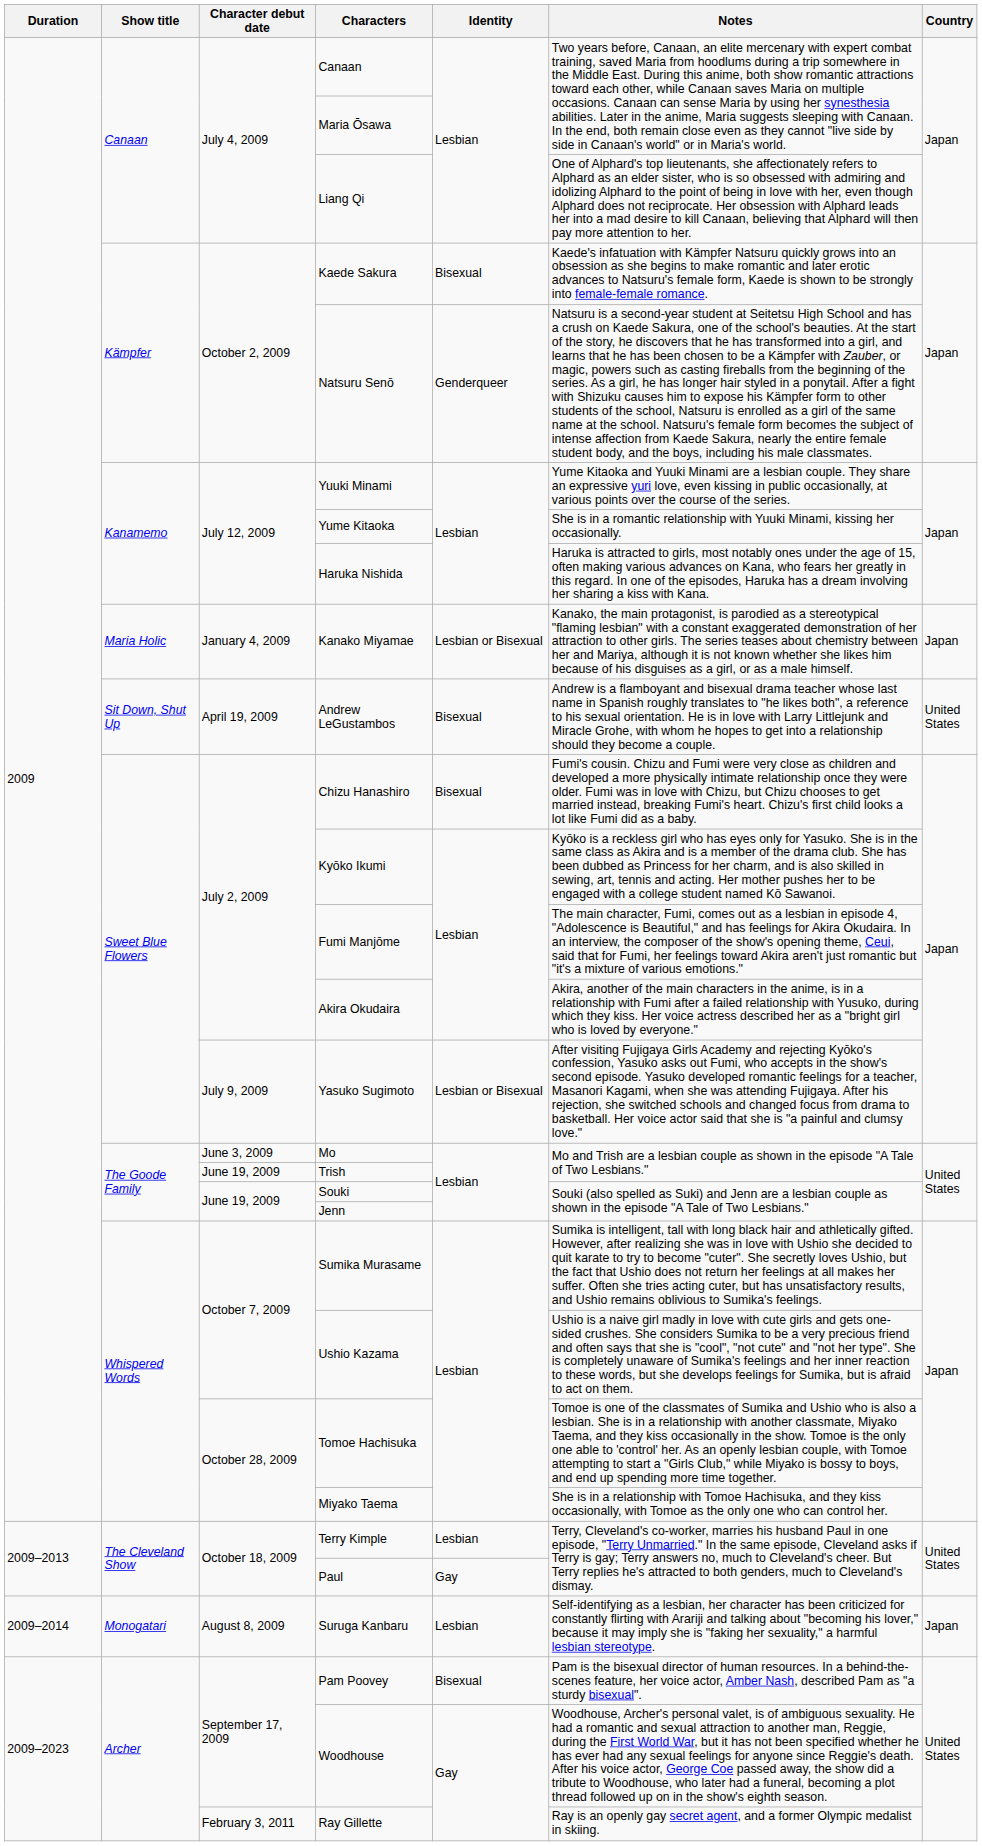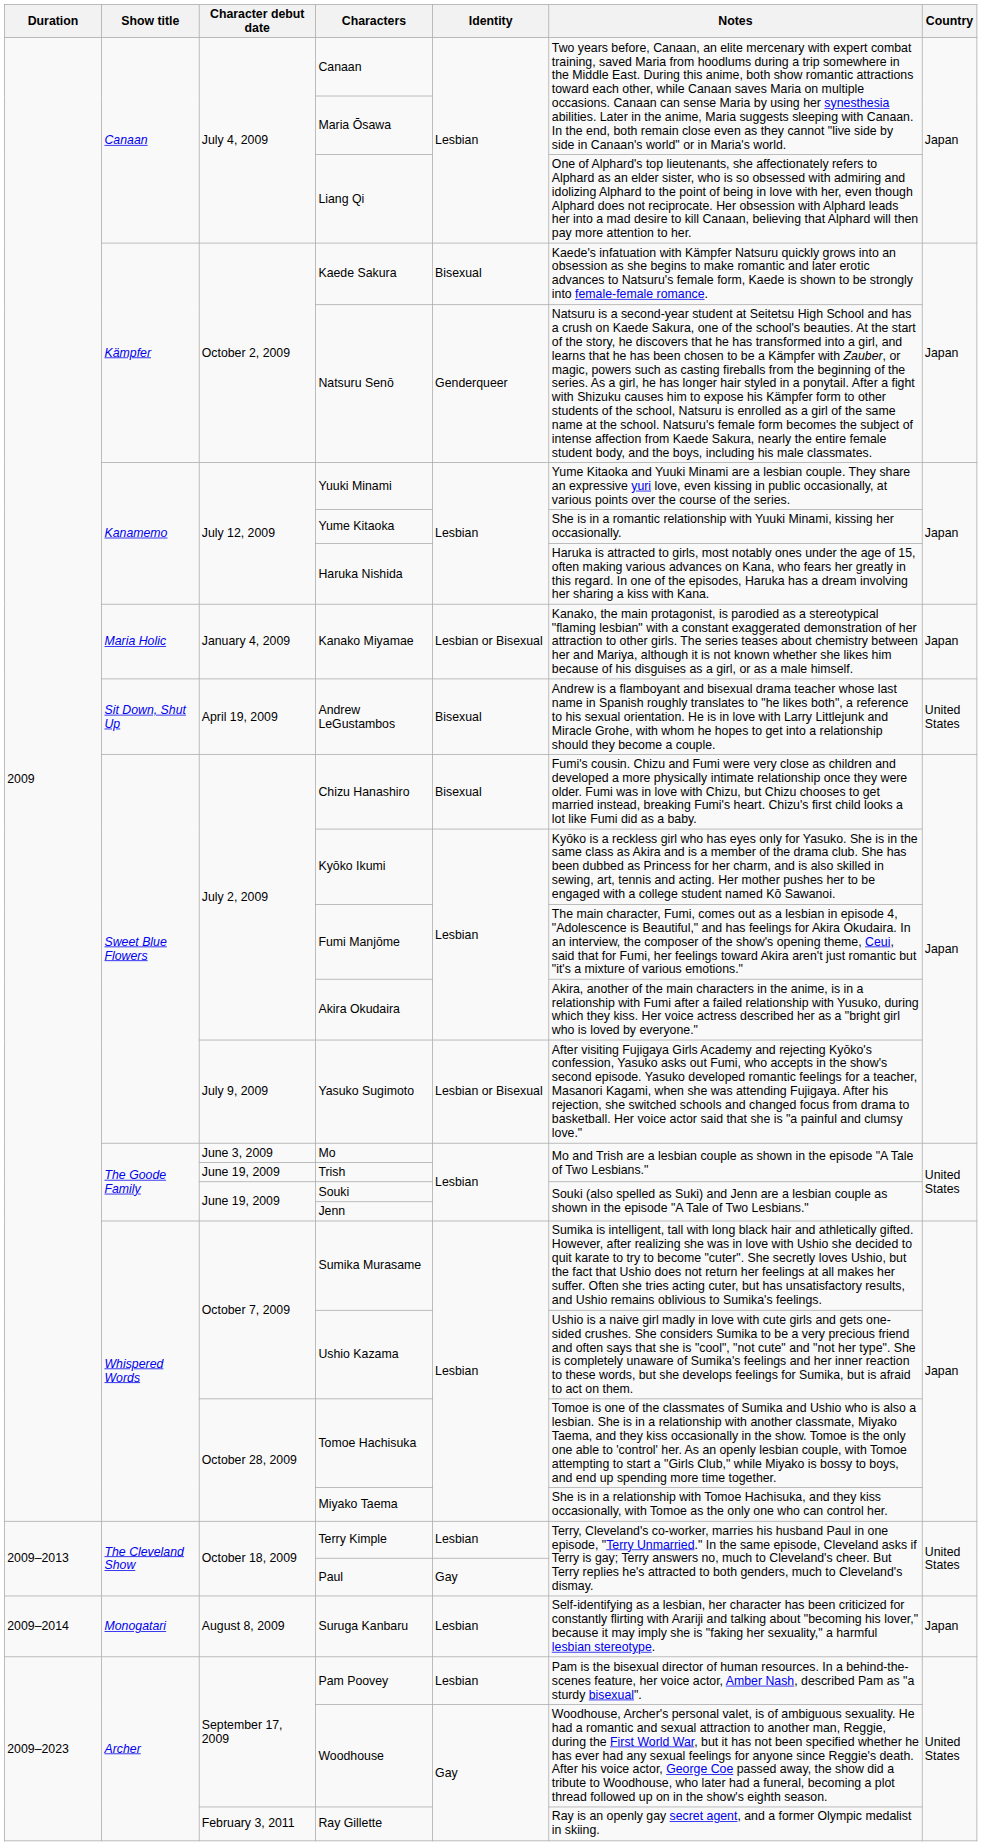 <table class="wikitable sortable" style="width: 100%">
 <tr>
 <th scope="col" style="width:10%;">Duration</th>
 <th scope="col" style="width:10%;">Show title</th>
 <th scope="col" style="width:12%;">Character debut date</th>
 <th scope="col" style="width:12%;">Characters</th>
 <th scope="col" style="width:12%;">Identity</th>
 <th>Notes</th>
 <th>Country</th>
 </tr>
 <tr>
 <td rowspan="23">2009</td>
 <td rowspan="3"><em><a href='#'>Canaan</a></em></td>
 <td rowspan="3">July 4, 2009</td>
 <td>Canaan</td>
 <td rowspan="3">Lesbian</td>
 <td rowspan="2">Two years before, Canaan, an elite mercenary with expert combat training, saved Maria from hoodlums during a trip somewhere in the Middle East. During this anime, both show romantic attractions toward each other, while Canaan saves Maria on multiple occasions. Canaan can sense Maria by using her <a href='#'>synesthesia</a> abilities. Later in the anime, Maria suggests sleeping with Canaan. In the end, both remain close even as they cannot "live side by side in Canaan's world" or in Maria's world.</td>
 <td rowspan="3">Japan</td>
 </tr>
 <tr>
 <td>Maria Ōsawa</td>
 </tr>
 <tr>
 <td>Liang Qi</td>
 <td>One of Alphard's top lieutenants, she affectionately refers to Alphard as an elder sister, who is so obsessed with admiring and idolizing Alphard to the point of being in love with her, even though Alphard does not reciprocate. Her obsession with Alphard leads her into a mad desire to kill Canaan, believing that Alphard will then pay more attention to her.</td>
 </tr>
 <tr>
 <td rowspan="2"><em><a href='#'>Kämpfer</a></em></td>
 <td rowspan="2">October 2, 2009</td>
 <td>Kaede Sakura</td>
 <td>Bisexual</td>
 <td>Kaede's infatuation with Kämpfer Natsuru quickly grows into an obsession as she begins to make romantic and later erotic advances to Natsuru's female form, Kaede is shown to be strongly into <a href='#'>female-female romance</a>.</td>
 <td rowspan="2">Japan</td>
 </tr>
 <tr>
 <td>Natsuru Senō</td>
 <td>Genderqueer</td>
 <td>Natsuru is a second-year student at Seitetsu High School and has a crush on Kaede Sakura, one of the school's beauties. At the start of the story, he discovers that he has transformed into a girl, and learns that he has been chosen to be a Kämpfer with <em>Zauber</em>, or magic, powers such as casting fireballs from the beginning of the series. As a girl, he has longer hair styled in a ponytail. After a fight with Shizuku causes him to expose his Kämpfer form to other students of the school, Natsuru is enrolled as a girl of the same name at the school. Natsuru's female form becomes the subject of intense affection from Kaede Sakura, nearly the entire female student body, and the boys, including his male classmates.</td>
 </tr>
 <tr>
 <td rowspan="3"><em><a href='#'>Kanamemo</a></em></td>
 <td rowspan="3">July 12, 2009</td>
 <td>Yuuki Minami</td>
 <td rowspan="3">Lesbian</td>
 <td>Yume Kitaoka and Yuuki Minami are a lesbian couple. They share an expressive <a href='#'>yuri</a> love, even kissing in public occasionally, at various points over the course of the series.</td>
 <td rowspan="3">Japan</td>
 </tr>
 <tr>
 <td>Yume Kitaoka</td>
 <td>She is in a romantic relationship with Yuuki Minami, kissing her occasionally.</td>
 </tr>
 <tr>
 <td>Haruka Nishida</td>
 <td>Haruka is attracted to girls, most notably ones under the age of 15, often making various advances on Kana, who fears her greatly in this regard. In one of the episodes, Haruka has a dream involving her sharing a kiss with Kana.</td>
 </tr>
 <tr>
 <td><em><a href='#'>Maria Holic</a></em></td>
 <td>January 4, 2009</td>
 <td>Kanako Miyamae</td>
 <td>Lesbian or Bisexual</td>
 <td>Kanako, the main protagonist, is parodied as a stereotypical "flaming lesbian" with a constant exaggerated demonstration of her attraction to other girls. The series teases about chemistry between her and Mariya, although it is not known whether she likes him because of his disguises as a girl, or as a male himself.</td>
 <td>Japan</td>
 </tr>
 <tr>
 <td><em><a href='#'>Sit Down, Shut Up</a></em></td>
 <td>April 19, 2009</td>
 <td>Andrew LeGustambos</td>
 <td>Bisexual</td>
 <td>Andrew is a flamboyant and bisexual drama teacher whose last name in Spanish roughly translates to "he likes both", a reference to his sexual orientation. He is in love with Larry Littlejunk and Miracle Grohe, with whom he hopes to get into a relationship should they become a couple.</td>
 <td>United States</td>
 </tr>
 <tr>
 <td rowspan="5"><em><a href='#'>Sweet Blue Flowers</a></em></td>
 <td rowspan="4">July 2, 2009</td>
 <td>Chizu Hanashiro</td>
 <td>Bisexual</td>
 <td>Fumi's cousin. Chizu and Fumi were very close as children and developed a more physically intimate relationship once they were older. Fumi was in love with Chizu, but Chizu chooses to get married instead, breaking Fumi's heart. Chizu's first child looks a lot like Fumi did as a baby.</td>
 <td rowspan="5">Japan</td>
 </tr>
 <tr>
 <td>Kyōko Ikumi</td>
 <td rowspan="3">Lesbian</td>
 <td>Kyōko is a reckless girl who has eyes only for Yasuko. She is in the same class as Akira and is a member of the drama club. She has been dubbed as Princess for her charm, and is also skilled in sewing, art, tennis and acting. Her mother pushes her to be engaged with a college student named Kō Sawanoi.</td>
 </tr>
 <tr>
 <td>Fumi Manjōme</td>
 <td>The main character, Fumi, comes out as a lesbian in episode 4, "Adolescence is Beautiful," and has feelings for Akira Okudaira. In an interview, the composer of the show's opening theme, <a href='#'>Ceui</a>, said that for Fumi, her feelings toward Akira aren't just romantic but "it's a mixture of various emotions."</td>
 </tr>
 <tr>
 <td>Akira Okudaira</td>
 <td>Akira, another of the main characters in the anime, is in a relationship with Fumi after a failed relationship with Yusuko, during which they kiss. Her voice actress described her as a "bright girl who is loved by everyone."</td>
 </tr>
 <tr>
 <td>July 9, 2009</td>
 <td>Yasuko Sugimoto</td>
 <td>Lesbian or Bisexual</td>
 <td>After visiting Fujigaya Girls Academy and rejecting Kyōko's confession, Yasuko asks out Fumi, who accepts in the show's second episode. Yasuko developed romantic feelings for a teacher, Masanori Kagami, when she was attending Fujigaya. After his rejection, she switched schools and changed focus from drama to basketball. Her voice actor said that she is "a painful and clumsy love."</td>
 </tr>
 <tr>
 <td rowspan="4"><em><a href='#'>The Goode Family</a></em></td>
 <td>June 3, 2009</td>
 <td>Mo</td>
 <td rowspan="4">Lesbian</td>
 <td rowspan="2">Mo and Trish are a lesbian couple as shown in the episode "A Tale of Two Lesbians."</td>
 <td rowspan="4">United States</td>
 </tr>
 <tr>
 <td>June 19, 2009</td>
 <td>Trish</td>
 </tr>
 <tr>
 <td rowspan="2">June 19, 2009</td>
 <td>Souki</td>
 <td rowspan="2">Souki (also spelled as Suki) and Jenn are a lesbian couple as shown in the episode "A Tale of Two Lesbians."</td>
 </tr>
 <tr>
 <td>Jenn</td>
 </tr>
 <tr>
 <td rowspan="4"><em><a href='#'>Whispered Words</a></em></td>
 <td rowspan="2">October 7, 2009</td>
 <td>Sumika Murasame</td>
 <td rowspan="4">Lesbian</td>
 <td>Sumika is intelligent, tall with long black hair and athletically gifted. However, after realizing she was in love with Ushio she decided to quit karate to try to become "cuter". She secretly loves Ushio, but the fact that Ushio does not return her feelings at all makes her suffer. Often she tries acting cuter, but has unsatisfactory results, and Ushio remains oblivious to Sumika's feelings.</td>
 <td rowspan="4">Japan</td>
 </tr>
 <tr>
 <td>Ushio Kazama</td>
 <td>Ushio is a naive girl madly in love with cute girls and gets one-sided crushes. She considers Sumika to be a very precious friend and often says that she is "cool", "not cute" and "not her type". She is completely unaware of Sumika's feelings and her inner reaction to these words, but she develops feelings for Sumika, but is afraid to act on them.</td>
 </tr>
 <tr>
 <td rowspan="2">October 28, 2009</td>
 <td>Tomoe Hachisuka</td>
 <td>Tomoe is one of the classmates of Sumika and Ushio who is also a lesbian. She is in a relationship with another classmate, Miyako Taema, and they kiss occasionally in the show. Tomoe is the only one able to 'control' her. As an openly lesbian couple, with Tomoe attempting to start a "Girls Club," while Miyako is bossy to boys, and end up spending more time together.</td>
 </tr>
 <tr>
 <td>Miyako Taema</td>
 <td>She is in a relationship with Tomoe Hachisuka, and they kiss occasionally, with Tomoe as the only one who can control her.</td>
 </tr>
 <tr>
 <td rowspan="2">2009–2013</td>
 <td rowspan="2"><em><a href='#'>The Cleveland Show</a></em></td>
 <td rowspan="2">October 18, 2009</td>
 <td>Terry Kimple</td>
 <td>Lesbian</td>
 <td rowspan="2">Terry, Cleveland's co-worker, marries his husband Paul in one episode, "<a href='#'>Terry Unmarried</a>." In the same episode, Cleveland asks if Terry is gay; Terry answers no, much to Cleveland's cheer. But Terry replies he's attracted to both genders, much to Cleveland's dismay.</td>
 <td rowspan="2">United States</td>
 </tr>
 <tr>
 <td>Paul</td>
 <td>Gay</td>
 </tr>
 <tr>
 <td>2009–2014</td>
 <td><em><a href='#'>Monogatari</a></em></td>
 <td>August 8, 2009</td>
 <td>Suruga Kanbaru</td>
 <td>Lesbian</td>
 <td>Self-identifying as a lesbian, her character has been criticized for constantly flirting with Arariji and talking about "becoming his lover," because it may imply she is "faking her sexuality," a harmful <a href='#'>lesbian stereotype</a>.</td>
 <td>Japan</td>
 </tr>
 <tr>
 <td rowspan="3">2009–2023</td>
 <td rowspan="3"><em><a href='#'>Archer</a></em></td>
 <td rowspan="2">September 17, 2009</td>
 <td>Pam Poovey</td>
-<td>Bisexual</td>
+<td>Lesbian</td>
 <td>Pam is the bisexual director of human resources. In a behind-the-scenes feature, her voice actor, <a href='#'>Amber Nash</a>, described Pam as "a sturdy <a href='#'>bisexual</a>".</td>
 <td rowspan="3">United States</td>
 </tr>
 <tr>
 <td>Woodhouse</td>
 <td rowspan="2">Gay</td>
 <td>Woodhouse, Archer's personal valet, is of ambiguous sexuality. He had a romantic and sexual attraction to another man, Reggie, during the <a href='#'>First World War</a>, but it has not been specified whether he has ever had any sexual feelings for anyone since Reggie's death. After his voice actor, <a href='#'>George Coe</a> passed away, the show did a tribute to Woodhouse, who later had a funeral, becoming a plot thread followed up on in the show's eighth season.</td>
 </tr>
 <tr>
 <td>February 3, 2011</td>
 <td>Ray Gillette</td>
 <td>Ray is an openly gay <a href='#'>secret agent</a>, and a former Olympic medalist in skiing.</td>
 </tr>
 </table>
